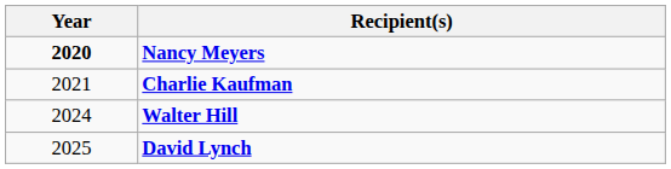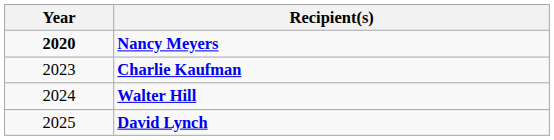 <table class="wikitable" style="width: 60%;">
 <tr>
 <th width="20%">Year</th>
 <th width="80%">Recipient(s)</th>
 </tr>
 <tr>
 <td style="text-align:center;"><strong>2020</strong></td>
 <td><strong><a href='#'>Nancy Meyers</a></strong></td>
 </tr>
 <tr>
-<td style="text-align:center;">2021</td>
+<td style="text-align:center;">2023</td>
 <td><strong><a href='#'>Charlie Kaufman</a></strong></td>
 </tr>
 <tr>
 <td style="text-align:center;">2024</td>
 <td><strong><a href='#'>Walter Hill</a></strong></td>
 </tr>
 <tr>
 <td style="text-align:center;">2025</td>
 <td><strong><a href='#'>David Lynch</a></strong></td>
 </tr>
 </table>
